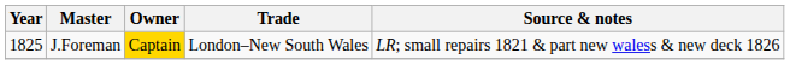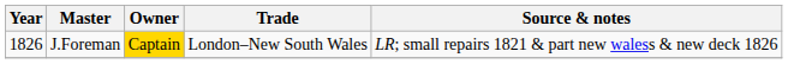 <table class=" wikitable">
 <tr>
 <th>Year</th>
 <th>Master</th>
 <th>Owner</th>
 <th>Trade</th>
 <th>Source & notes</th>
 </tr>
 <tr>
-<td>1825</td>
+<td>1826</td>
 <td>J.Foreman</td>
 <td style="background: gold;">Captain</td>
 <td>London–New South Wales</td>
 <td><em>LR</em>; small repairs 1821 & part new <a href='#'>wales</a>s & new deck 1826</td>
 </tr>
 <tr>
 </tr>
 </table>
